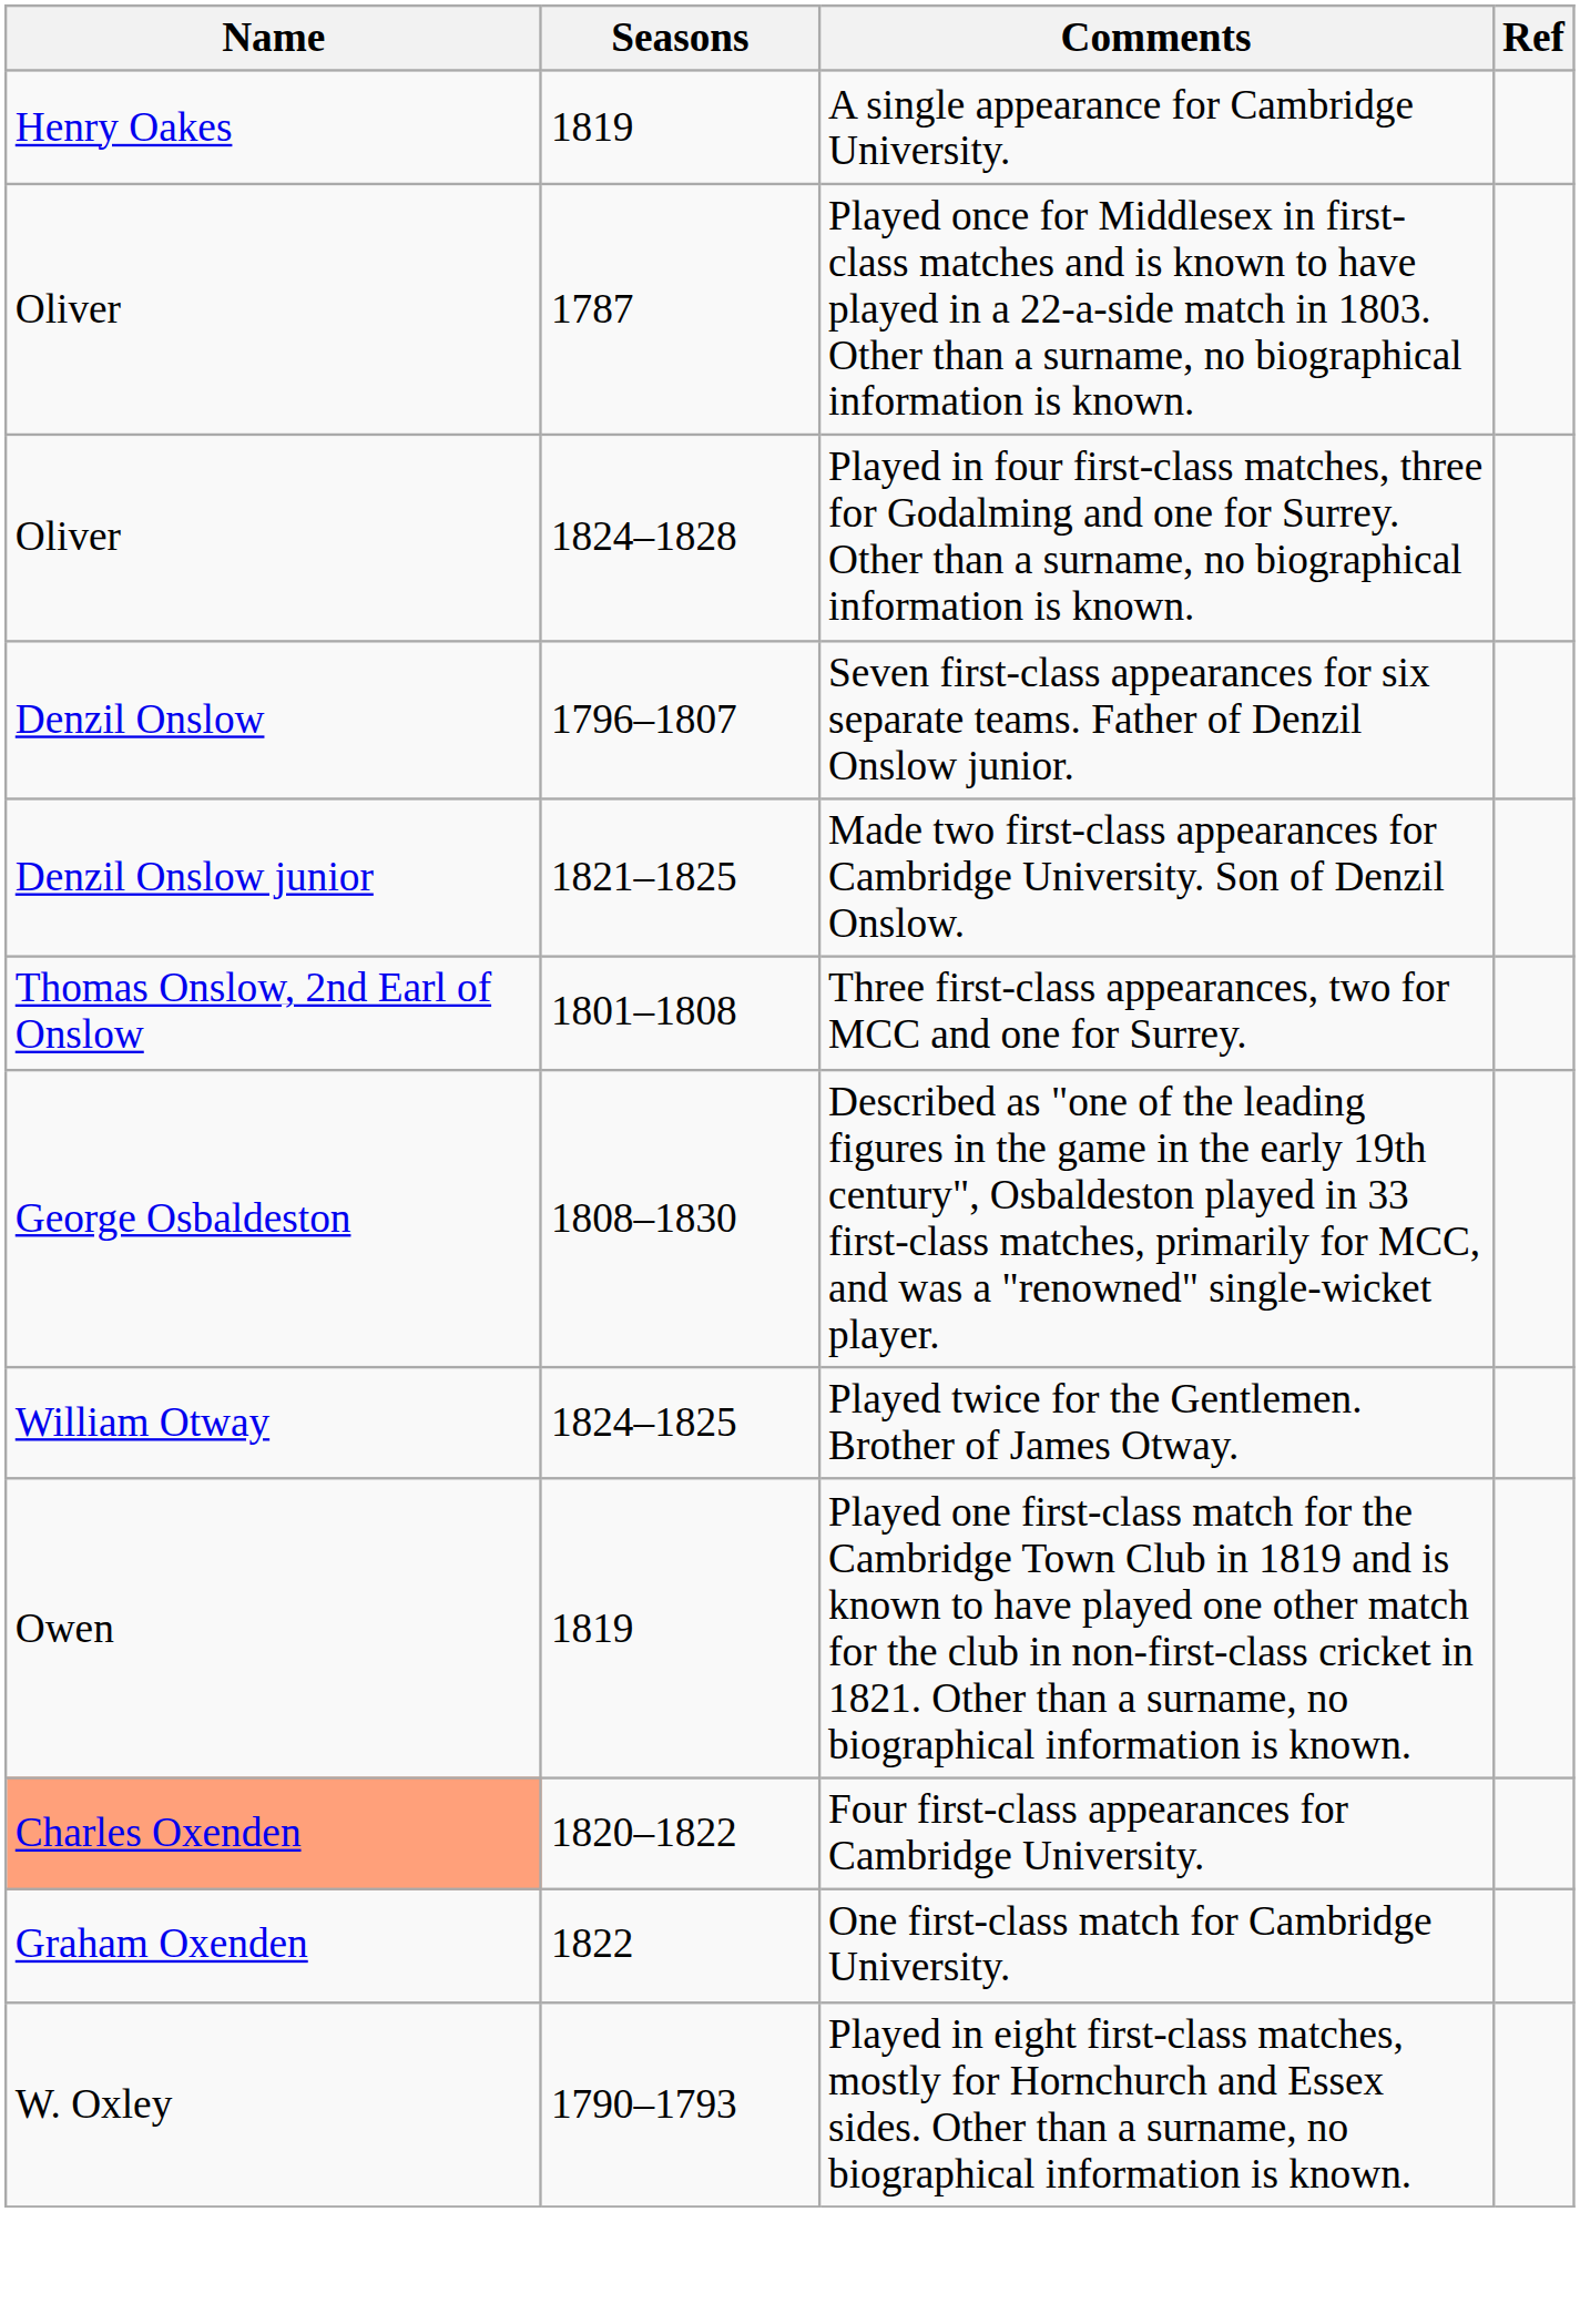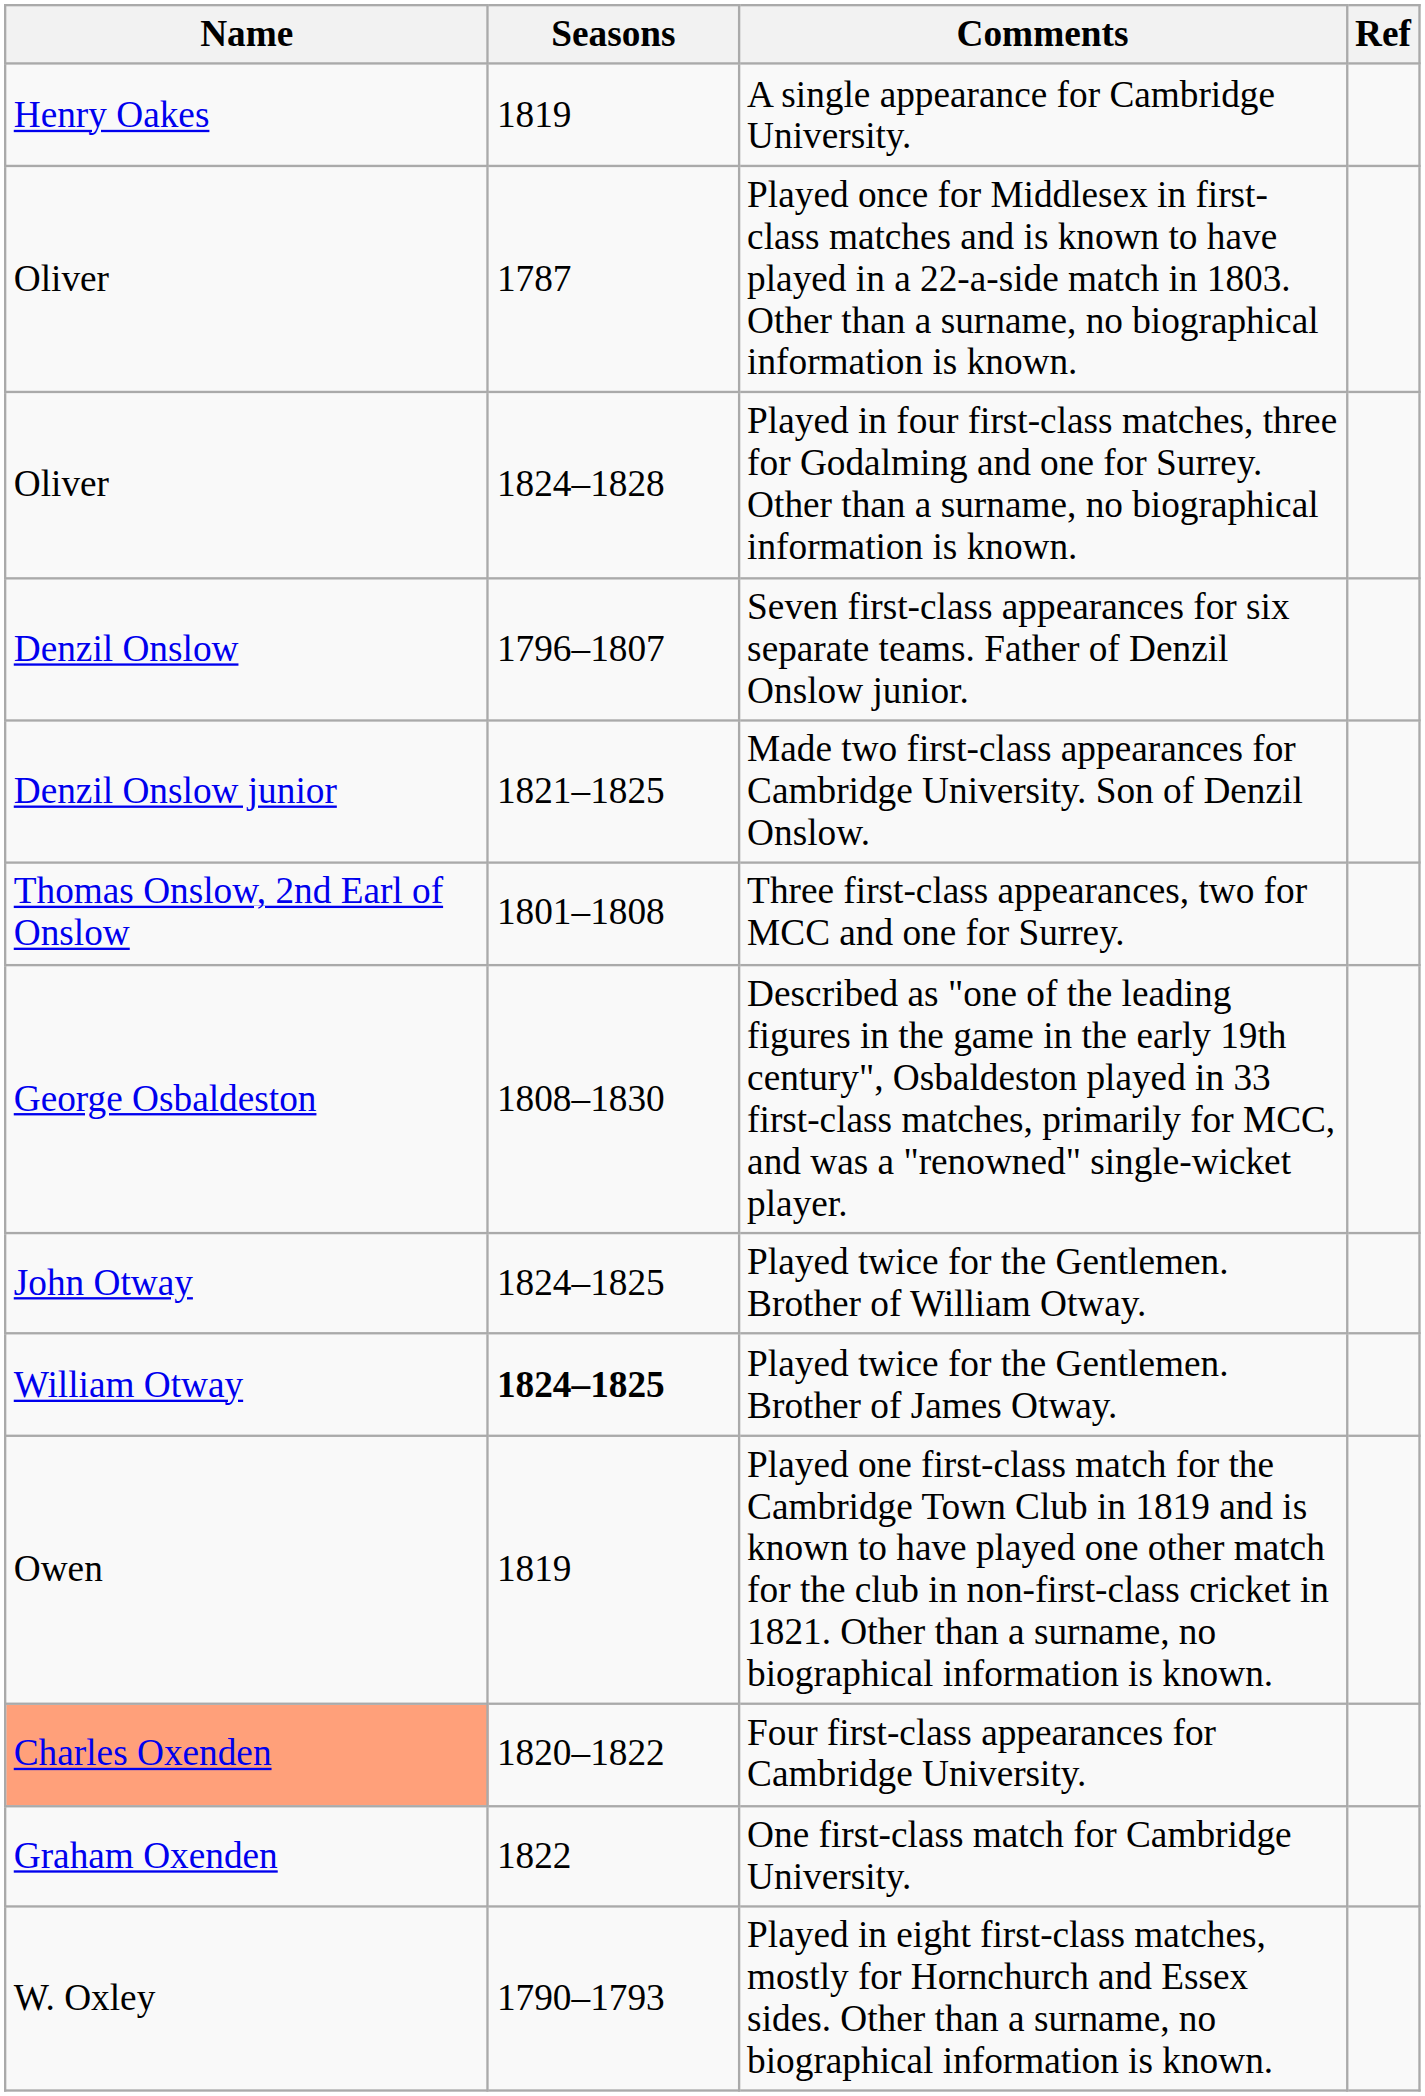 <table class="wikitable">
 <tr>
 <th style="width:200px">Name</th>
 <th style="width: 100px">Seasons</th>
 <th>Comments</th>
 <th>Ref</th>
 </tr>
 <tr>
 <td><a href='#'>Henry Oakes</a></td>
 <td>1819</td>
 <td>A single appearance for Cambridge University.</td>
 <td></td>
 </tr>
 <tr>
 <td>Oliver</td>
 <td>1787</td>
 <td>Played once for Middlesex in first-class matches and is known to have played in a 22-a-side match in 1803. Other than a surname, no biographical information is known.</td>
 <td></td>
 </tr>
 <tr>
 <td>Oliver</td>
 <td>1824–1828</td>
 <td>Played in four first-class matches, three for Godalming and one for Surrey. Other than a surname, no biographical information is known.</td>
 <td></td>
 </tr>
 <tr>
 <td><a href='#'>Denzil Onslow</a></td>
 <td>1796–1807</td>
 <td>Seven first-class appearances for six separate teams. Father of Denzil Onslow junior.</td>
 <td></td>
 </tr>
 <tr>
 <td><a href='#'>Denzil Onslow junior</a></td>
 <td>1821–1825</td>
 <td>Made two first-class appearances for Cambridge University. Son of Denzil Onslow.</td>
 <td></td>
 </tr>
 <tr>
 <td><a href='#'>Thomas Onslow, 2nd Earl of Onslow</a></td>
 <td>1801–1808</td>
 <td>Three first-class appearances, two for MCC and one for Surrey.</td>
 <td></td>
 </tr>
 <tr>
 <td><a href='#'>George Osbaldeston</a></td>
 <td>1808–1830</td>
 <td>Described as "one of the leading figures in the game in the early 19th century", Osbaldeston played in 33 first-class matches, primarily for MCC, and was a "renowned" single-wicket player.</td>
 <td></td>
 </tr>
 <tr>
+<td><a href='#'>John Otway</a></td>
+<td>1824–1825</td>
+<td>Played twice for the Gentlemen. Brother of William Otway.</td>
+<td></td>
+</tr>
+<tr>
 <td><a href='#'>William Otway</a></td>
-<td>1824–1825</td>
+<td><strong>1824–1825</strong></td>
 <td>Played twice for the Gentlemen. Brother of James Otway.</td>
 <td></td>
 </tr>
 <tr>
 <td>Owen</td>
 <td>1819</td>
 <td>Played one first-class match for the Cambridge Town Club in 1819 and is known to have played one other match for the club in non-first-class cricket in 1821. Other than a surname, no biographical information is known.</td>
 <td></td>
 </tr>
 <tr>
 <td style="background: lightsalmon;"><a href='#'>Charles Oxenden</a></td>
 <td>1820–1822</td>
 <td>Four first-class appearances for Cambridge University.</td>
 <td></td>
 </tr>
 <tr>
 <td><a href='#'>Graham Oxenden</a></td>
 <td>1822</td>
 <td>One first-class match for Cambridge University.</td>
 <td></td>
 </tr>
 <tr>
 <td>W. Oxley</td>
 <td>1790–1793</td>
 <td>Played in eight first-class matches, mostly for Hornchurch and Essex sides. Other than a surname, no biographical information is known.</td>
 <td></td>
 </tr>
 </table>
